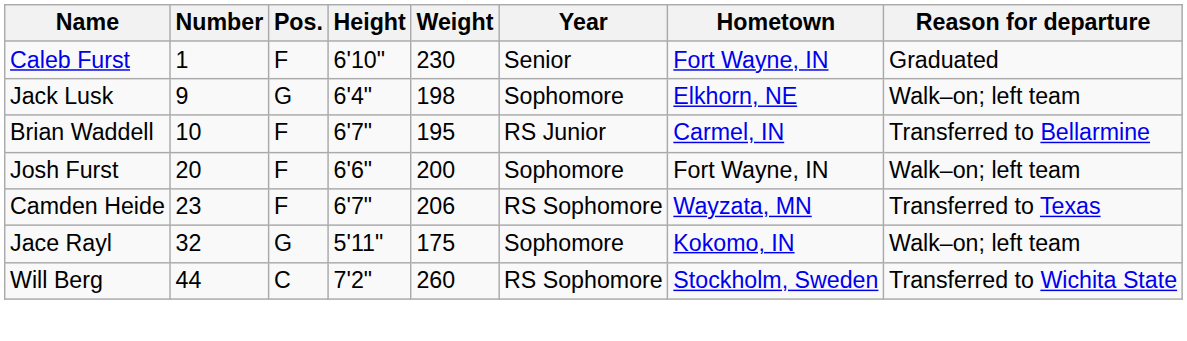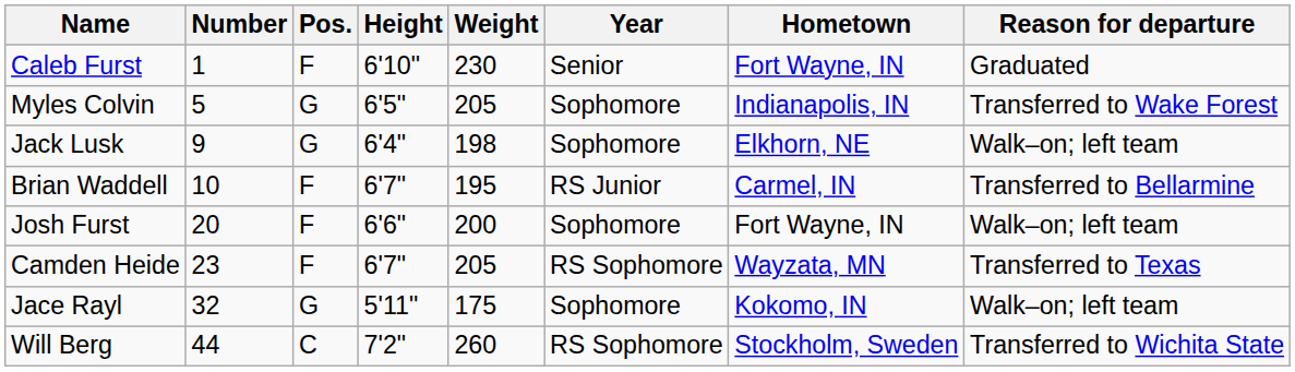 <table class="wikitable sortable" border="1">
 <tr align=center>
 <th>Name</th>
 <th>Number</th>
 <th>Pos.</th>
 <th>Height</th>
 <th>Weight</th>
 <th>Year</th>
 <th>Hometown</th>
 <th>Reason for departure</th>
 </tr>
 <tr>
 <td><a href='#'>Caleb Furst</a></td>
 <td>1</td>
 <td>F</td>
 <td>6'10"</td>
 <td>230</td>
 <td>Senior</td>
 <td><a href='#'>Fort Wayne, IN</a></td>
 <td>Graduated</td>
+</tr>
+<tr>
+<td>Myles Colvin</td>
+<td>5</td>
+<td>G</td>
+<td>6'5"</td>
+<td>205</td>
+<td>Sophomore</td>
+<td><a href='#'>Indianapolis, IN</a></td>
+<td>Transferred to <a href='#'>Wake Forest</a></td>
 </tr>
 <tr>
 <td>Jack Lusk</td>
 <td>9</td>
 <td>G</td>
 <td>6'4"</td>
 <td>198</td>
 <td>Sophomore</td>
 <td><a href='#'>Elkhorn, NE</a></td>
 <td>Walk–on; left team</td>
 </tr>
 <tr>
 <td>Brian Waddell</td>
 <td>10</td>
 <td>F</td>
 <td>6'7"</td>
 <td>195</td>
 <td>RS Junior</td>
 <td><a href='#'>Carmel, IN</a></td>
 <td>Transferred to <a href='#'>Bellarmine</a></td>
 </tr>
 <tr>
 <td>Josh Furst</td>
 <td>20</td>
 <td>F</td>
 <td>6'6"</td>
 <td>200</td>
 <td>Sophomore</td>
 <td>Fort Wayne, IN</td>
 <td>Walk–on; left team</td>
 </tr>
 <tr>
 <td>Camden Heide</td>
 <td>23</td>
 <td>F</td>
 <td>6'7"</td>
-<td>206</td>
+<td>205</td>
 <td>RS Sophomore</td>
 <td><a href='#'>Wayzata, MN</a></td>
 <td>Transferred to <a href='#'>Texas</a></td>
 </tr>
 <tr>
 <td>Jace Rayl</td>
 <td>32</td>
 <td>G</td>
 <td>5'11"</td>
 <td>175</td>
 <td>Sophomore</td>
 <td><a href='#'>Kokomo, IN</a></td>
 <td>Walk–on; left team</td>
 </tr>
 <tr>
 <td>Will Berg</td>
 <td>44</td>
 <td>C</td>
 <td>7'2"</td>
 <td>260</td>
 <td>RS Sophomore</td>
 <td><a href='#'>Stockholm, Sweden</a></td>
 <td>Transferred to <a href='#'>Wichita State</a></td>
 </tr>
 </table>
